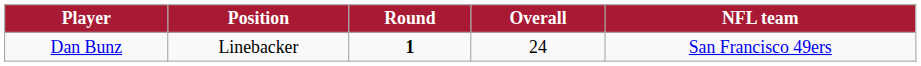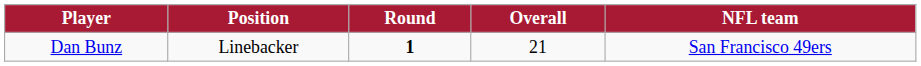 <table class="wikitable" width="65%">
 <tr align="center" style="background:#A81933;color:#FFFFFF;">
 <td><strong>Player</strong></td>
 <td><strong>Position</strong></td>
 <td><strong>Round</strong></td>
 <td><strong>Overall</strong></td>
 <td><strong>NFL team</strong></td>
 </tr>
 <tr align="center" bgcolor="">
 <td><a href='#'>Dan Bunz</a></td>
 <td>Linebacker</td>
 <td><strong>1</strong></td>
-<td>24</td>
+<td>21</td>
 <td><a href='#'>San Francisco 49ers</a></td>
 </tr>
 </table>
